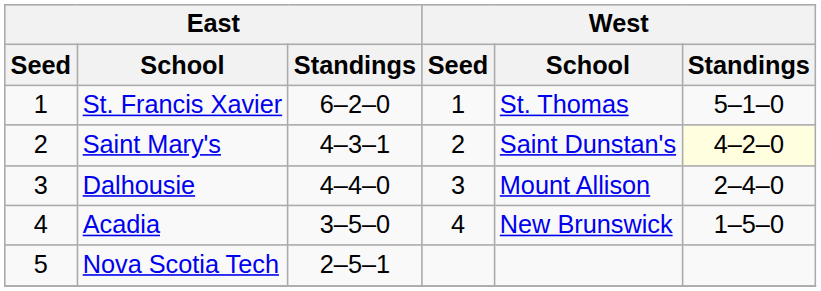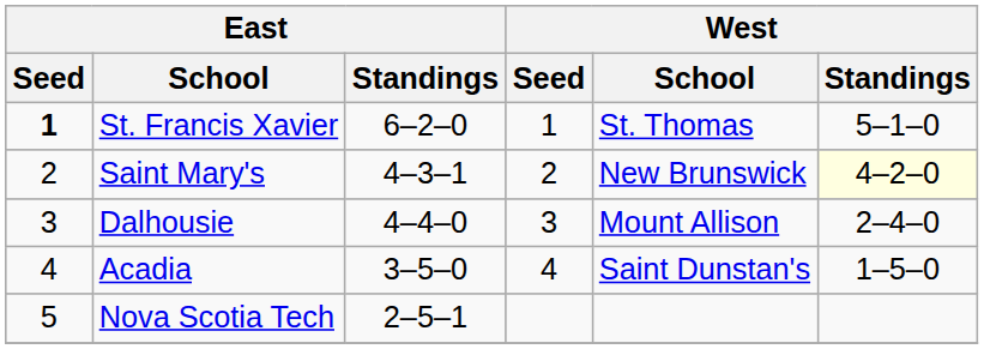 <table class="wikitable">
 <tr>
 <th colspan=3>East</th>
 <th colspan=3>West</th>
 </tr>
 <tr>
 <th>Seed</th>
 <th>School</th>
 <th>Standings</th>
 <th>Seed</th>
 <th>School</th>
 <th>Standings</th>
 </tr>
 <tr>
-<td align=center>1</td>
+<td align=center><strong>1</strong></td>
 <td><a href='#'>St. Francis Xavier</a></td>
 <td align=center>6–2–0</td>
 <td align=center>1</td>
 <td><a href='#'>St. Thomas</a></td>
 <td align=center>5–1–0</td>
 </tr>
 <tr>
 <td align=center>2</td>
 <td><a href='#'>Saint Mary's</a></td>
 <td align=center>4–3–1</td>
 <td align=center>2</td>
-<td><a href='#'>Saint Dunstan's</a></td>
+<td><a href='#'>New Brunswick</a></td>
 <td align=center style="background: lightyellow;">4–2–0</td>
 </tr>
 <tr>
 <td align=center>3</td>
 <td><a href='#'>Dalhousie</a></td>
 <td align=center>4–4–0</td>
 <td align=center>3</td>
 <td><a href='#'>Mount Allison</a></td>
 <td align=center>2–4–0</td>
 </tr>
 <tr>
 <td align=center>4</td>
 <td><a href='#'>Acadia</a></td>
 <td align=center>3–5–0</td>
 <td align=center>4</td>
-<td><a href='#'>New Brunswick</a></td>
+<td><a href='#'>Saint Dunstan's</a></td>
 <td align=center>1–5–0</td>
 </tr>
 <tr>
 <td align=center>5</td>
 <td><a href='#'>Nova Scotia Tech</a></td>
 <td align=center>2–5–1</td>
 <td></td>
 <td></td>
 <td></td>
 </tr>
 <tr>
 </tr>
 </table>
